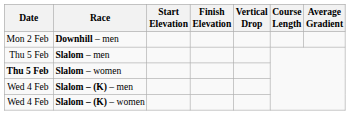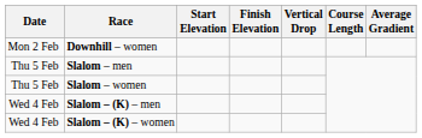 <table class=wikitable style="font-size:95%;">
 <tr bgcolor=lightgrey>
 <th>Date</th>
 <th>Race</th>
 <th>Start<br>Elevation</th>
 <th>Finish<br>Elevation</th>
 <th>Vertical<br>Drop</th>
 <th>Course<br>Length</th>
 <th>Average<br>Gradient</th>
 </tr>
 <tr>
 <td align=right>Mon 2 Feb </td>
-<td><strong>Downhill</strong> – men</td>
+<td><strong>Downhill</strong> – women</td>
 <td> </td>
 <td> </td>
 <td> </td>
 <td> </td>
 <td align=center></td>
 </tr>
 <tr>
 <td align=right>Thu 5 Feb </td>
 <td><strong>Slalom</strong> – men</td>
 <td align=right></td>
 <td> </td>
 <td> </td>
 <td colspan=2 rowspan=4></td>
 </tr>
 <tr>
-<td align=right><strong>Thu 5 Feb </strong></td>
+<td align=right>Thu 5 Feb </td>
 <td><strong>Slalom</strong> – women</td>
 <td align=right></td>
 <td> </td>
 <td> </td>
 </tr>
 <tr>
 <td align=right>Wed 4 Feb </td>
 <td><strong>Slalom – (K)</strong> – men</td>
 <td align=right></td>
 <td> </td>
 <td> </td>
 </tr>
 <tr>
 <td align=right>Wed 4 Feb </td>
 <td><strong>Slalom – (K)</strong> – women</td>
 <td align=right></td>
 <td> </td>
 <td> </td>
 </tr>
 </table>
